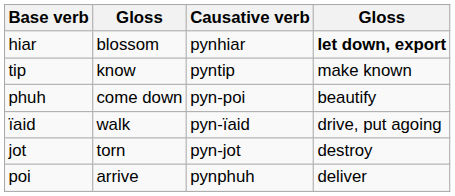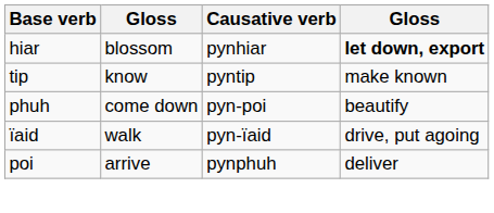 <table class="wikitable">
 <tr>
 <th>Base verb</th>
 <th>Gloss</th>
 <th>Causative verb</th>
 <th>Gloss</th>
 </tr>
 <tr>
 <td>hiar</td>
 <td>blossom</td>
 <td>pynhiar</td>
 <td><strong>let down, export</strong></td>
 </tr>
 <tr>
 <td>tip</td>
 <td>know</td>
 <td>pyntip</td>
 <td>make known</td>
 </tr>
 <tr>
 <td>phuh</td>
 <td>come down</td>
 <td>pyn-poi</td>
 <td>beautify</td>
 </tr>
 <tr>
 <td>ïaid</td>
 <td>walk</td>
 <td>pyn-ïaid</td>
 <td>drive, put agoing</td>
 </tr>
 <tr>
-<td>jot</td>
-<td>torn</td>
-<td>pyn-jot</td>
-<td>destroy</td>
-</tr>
-<tr>
 <td>poi</td>
 <td>arrive</td>
 <td>pynphuh</td>
 <td>deliver</td>
 </tr>
 </table>
